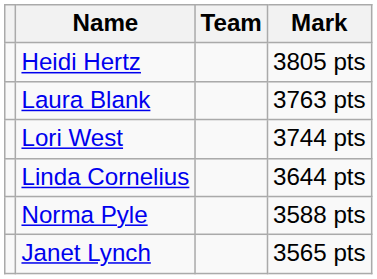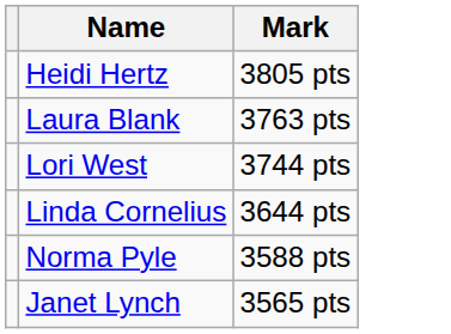 <table class=wikitable>
 <tr>
 <th></th>
 <th>Name</th>
-<th>Team</th>
 <th>Mark</th>
 </tr>
 <tr>
 <td></td>
 <td><a href='#'>Heidi Hertz</a></td>
-<td></td>
 <td>3805 pts</td>
 </tr>
 <tr>
 <td></td>
 <td><a href='#'>Laura Blank</a></td>
-<td></td>
 <td>3763 pts</td>
 </tr>
 <tr>
 <td></td>
 <td><a href='#'>Lori West</a></td>
-<td></td>
 <td>3744 pts</td>
 </tr>
 <tr>
 <td></td>
 <td><a href='#'>Linda Cornelius</a></td>
-<td></td>
 <td>3644 pts</td>
 </tr>
 <tr>
 <td></td>
 <td><a href='#'>Norma Pyle</a></td>
-<td></td>
 <td>3588 pts</td>
 </tr>
 <tr>
 <td></td>
 <td><a href='#'>Janet Lynch</a></td>
-<td></td>
 <td>3565 pts</td>
 </tr>
 </table>
